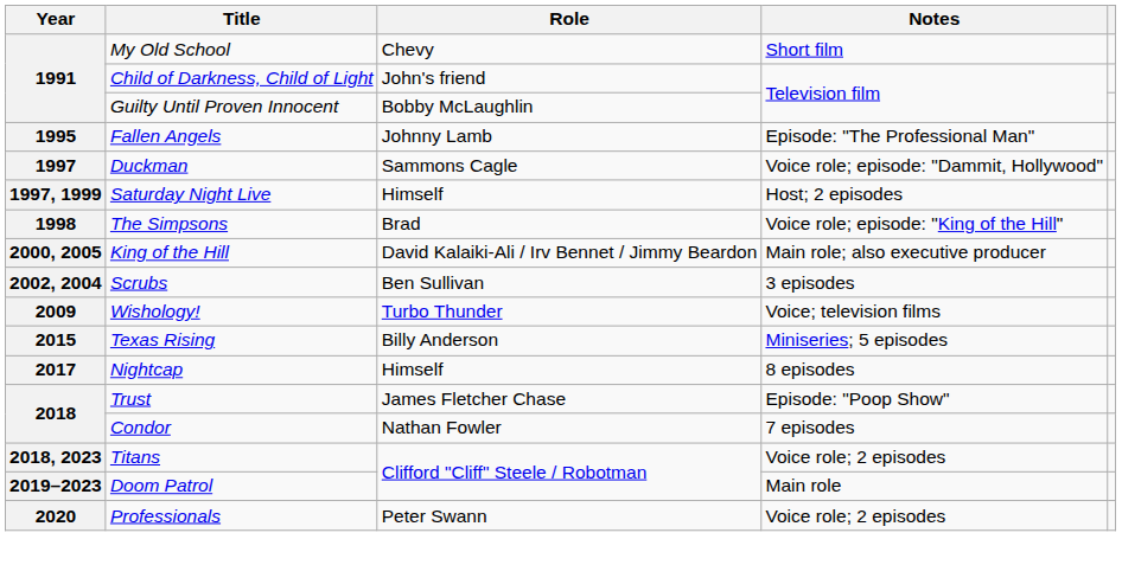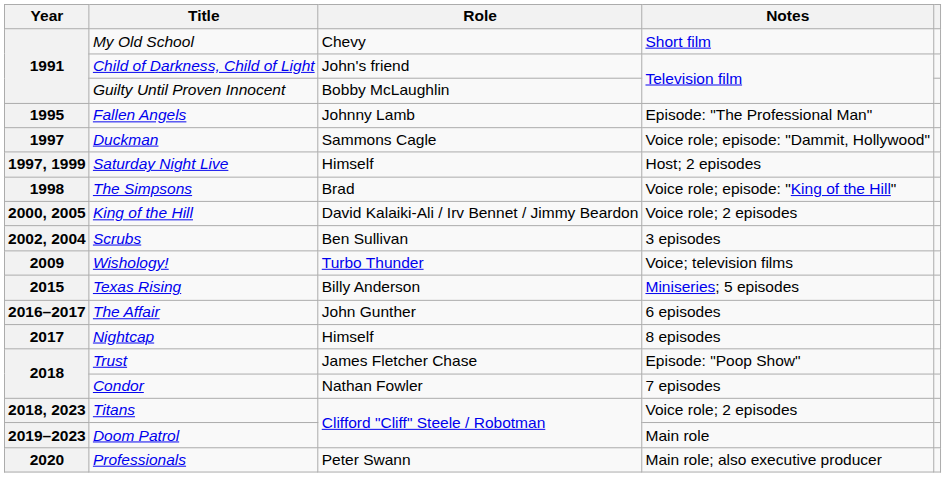 <table class="wikitable plainrowheaders sortable sticky-header" style="margin-right: 0;">
 <tr>
 <th scope="col">Year</th>
 <th scope="col">Title</th>
 <th scope="col">Role</th>
 <th scope="col" class="unsortable">Notes</th>
 <th scope="col" class="unsortable"></th>
 </tr>
 <tr>
 <th rowspan="3" scope="row">1991</th>
 <td><em>My Old School</em></td>
 <td>Chevy</td>
 <td><a href='#'>Short film</a></td>
 <td style="text-align: center;"></td>
 </tr>
 <tr>
 <td><em><a href='#'>Child of Darkness, Child of Light</a></em></td>
 <td>John's friend</td>
 <td rowspan="2"><a href='#'>Television film</a></td>
 <td style="text-align: center;"></td>
 </tr>
 <tr>
 <td><em>Guilty Until Proven Innocent</em></td>
 <td>Bobby McLaughlin</td>
 <td style="text-align: center;"></td>
 </tr>
 <tr>
 <th scope="row">1995</th>
 <td><em><a href='#'>Fallen Angels</a></em></td>
 <td>Johnny Lamb</td>
 <td>Episode: "The Professional Man"</td>
 <td style="text-align: center;"></td>
 </tr>
 <tr>
 <th scope="row">1997</th>
 <td><em><a href='#'>Duckman</a></em></td>
 <td>Sammons Cagle</td>
 <td>Voice role; episode: "Dammit, Hollywood"</td>
 <td style="text-align: center;"></td>
 </tr>
 <tr>
 <th scope="row">1997, 1999</th>
 <td><em><a href='#'>Saturday Night Live</a></em></td>
 <td>Himself</td>
 <td>Host; 2 episodes</td>
 <td style="text-align: center;"></td>
 </tr>
 <tr>
 <th scope="row">1998</th>
 <td data-sort-value="Simpsons, The"><em><a href='#'>The Simpsons</a></em></td>
 <td>Brad</td>
 <td>Voice role; episode: "<a href='#'>King of the Hill</a>"</td>
 <td style="text-align: center;"></td>
 </tr>
 <tr>
 <th scope="row">2000, 2005</th>
 <td><em><a href='#'>King of the Hill</a></em></td>
 <td>David Kalaiki-Ali / Irv Bennet / Jimmy Beardon</td>
-<td>Main role; also executive producer</td>
+<td>Voice role; 2 episodes</td>
 <td style="text-align: center;"></td>
 </tr>
 <tr>
 <th scope="row">2002, 2004</th>
 <td><em><a href='#'>Scrubs</a></em></td>
 <td>Ben Sullivan</td>
 <td>3 episodes</td>
 <td style="text-align: center;"></td>
 </tr>
 <tr>
 <th scope="row">2009</th>
 <td><em><a href='#'>Wishology!</a></em></td>
 <td><a href='#'>Turbo Thunder</a></td>
 <td>Voice; television films</td>
 <td style="text-align: center;"></td>
 </tr>
 <tr>
 <th scope="row">2015</th>
 <td><em><a href='#'>Texas Rising</a></em></td>
 <td>Billy Anderson</td>
 <td><a href='#'>Miniseries</a>; 5 episodes</td>
+<td style="text-align: center;"></td>
+</tr>
+<tr>
+<th scope="row">2016–2017</th>
+<td data-sort-value="Affair, The"><em><a href='#'>The Affair</a></em></td>
+<td>John Gunther</td>
+<td>6 episodes</td>
 <td style="text-align: center;"></td>
 </tr>
 <tr>
 <th scope="row">2017</th>
 <td><em><a href='#'>Nightcap</a></em></td>
 <td>Himself</td>
 <td>8 episodes</td>
 <td style="text-align: center;"></td>
 </tr>
 <tr>
 <th rowspan="2" scope="row">2018</th>
 <td><em><a href='#'>Trust</a></em></td>
 <td>James Fletcher Chase</td>
 <td>Episode: "Poop Show"</td>
 <td style="text-align: center;"></td>
 </tr>
 <tr>
 <td><em><a href='#'>Condor</a></em></td>
 <td>Nathan Fowler</td>
 <td>7 episodes</td>
 <td style="text-align: center;"></td>
 </tr>
 <tr>
 <th scope="row">2018, 2023</th>
 <td><em><a href='#'>Titans</a></em></td>
 <td rowspan="2"><a href='#'>Clifford "Cliff" Steele / Robotman</a></td>
 <td>Voice role; 2 episodes</td>
 <td style="text-align: center;"></td>
 </tr>
 <tr>
 <th scope="row">2019–2023</th>
 <td><em><a href='#'>Doom Patrol</a></em></td>
 <td>Main role</td>
 <td style="text-align: center;"></td>
 </tr>
 <tr>
 <th scope="row">2020</th>
 <td><em><a href='#'>Professionals</a></em></td>
 <td>Peter Swann</td>
-<td>Voice role; 2 episodes</td>
+<td>Main role; also executive producer</td>
 <td style="text-align: center;"></td>
 </tr>
 </table>
